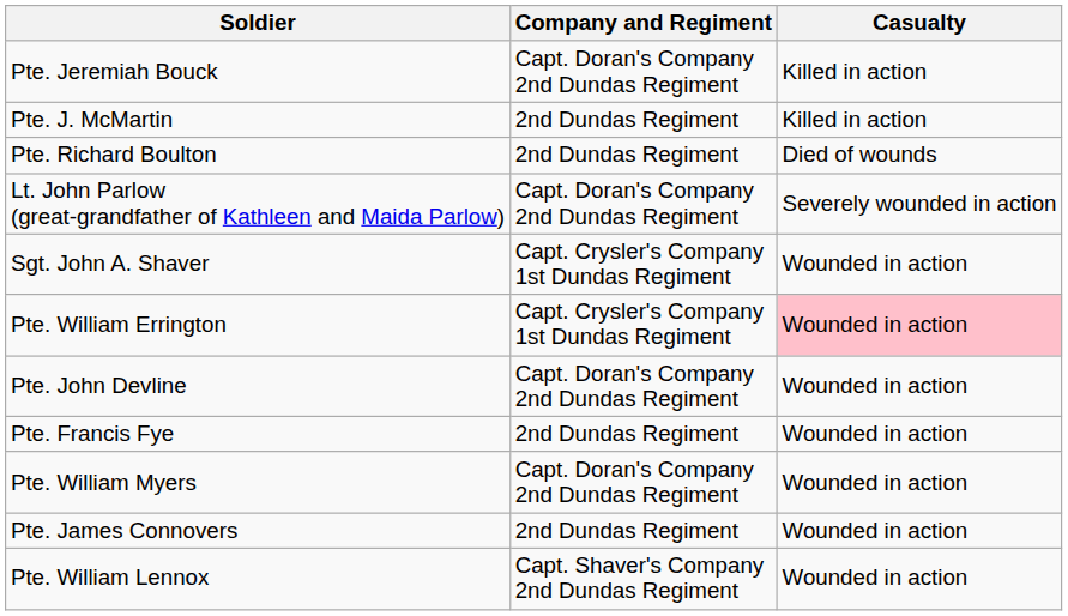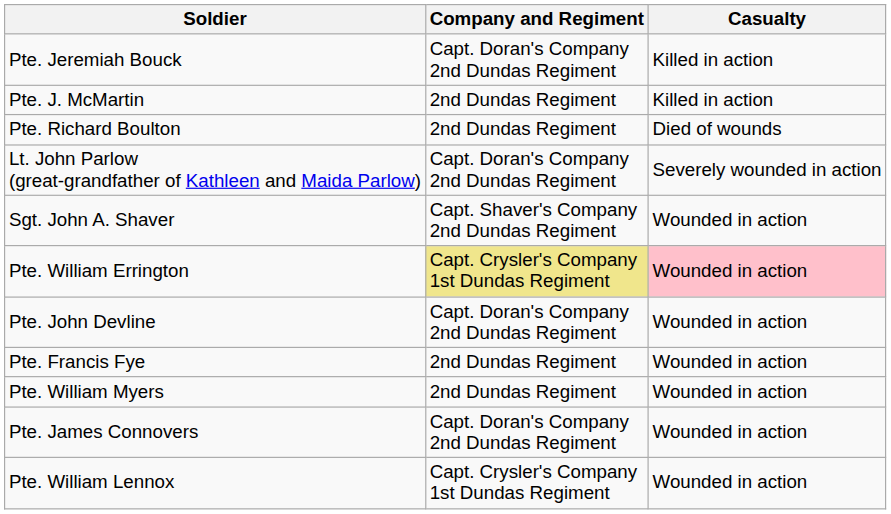 <table class="wikitable">
 <tr>
 <th>Soldier</th>
 <th>Company and Regiment</th>
 <th>Casualty</th>
 </tr>
 <tr>
 <td>Pte. Jeremiah Bouck</td>
 <td>Capt. Doran's Company<br>2nd Dundas Regiment</td>
 <td>Killed in action</td>
 </tr>
 <tr>
 <td>Pte. J. McMartin</td>
 <td>2nd Dundas Regiment</td>
 <td>Killed in action</td>
 </tr>
 <tr>
 <td>Pte. Richard Boulton</td>
 <td>2nd Dundas Regiment</td>
 <td>Died of wounds</td>
 </tr>
 <tr>
 <td>Lt. John Parlow<br>(great-grandfather of <a href='#'>Kathleen</a> and <a href='#'>Maida Parlow</a>)</td>
 <td>Capt. Doran's Company<br>2nd Dundas Regiment</td>
 <td>Severely wounded in action</td>
 </tr>
 <tr>
 <td>Sgt. John A. Shaver</td>
-<td>Capt. Crysler's Company<br>1st Dundas Regiment</td>
+<td>Capt. Shaver's Company<br>2nd Dundas Regiment</td>
 <td>Wounded in action</td>
 </tr>
 <tr>
 <td>Pte. William Errington</td>
-<td>Capt. Crysler's Company<br>1st Dundas Regiment</td>
+<td style="background: khaki;">Capt. Crysler's Company<br>1st Dundas Regiment</td>
 <td style="background: pink;">Wounded in action</td>
 </tr>
 <tr>
 <td>Pte. John Devline</td>
 <td>Capt. Doran's Company<br>2nd Dundas Regiment</td>
 <td>Wounded in action</td>
 </tr>
 <tr>
 <td>Pte. Francis Fye</td>
 <td>2nd Dundas Regiment</td>
 <td>Wounded in action</td>
 </tr>
 <tr>
 <td>Pte. William Myers</td>
+<td>2nd Dundas Regiment</td>
+<td>Wounded in action</td>
+</tr>
+<tr>
+<td>Pte. James Connovers</td>
 <td>Capt. Doran's Company<br>2nd Dundas Regiment</td>
 <td>Wounded in action</td>
 </tr>
 <tr>
-<td>Pte. James Connovers</td>
-<td>2nd Dundas Regiment</td>
-<td>Wounded in action</td>
-</tr>
-<tr>
 <td>Pte. William Lennox</td>
-<td>Capt. Shaver's Company<br>2nd Dundas Regiment</td>
+<td>Capt. Crysler's Company<br>1st Dundas Regiment</td>
 <td>Wounded in action</td>
 </tr>
 </table>
